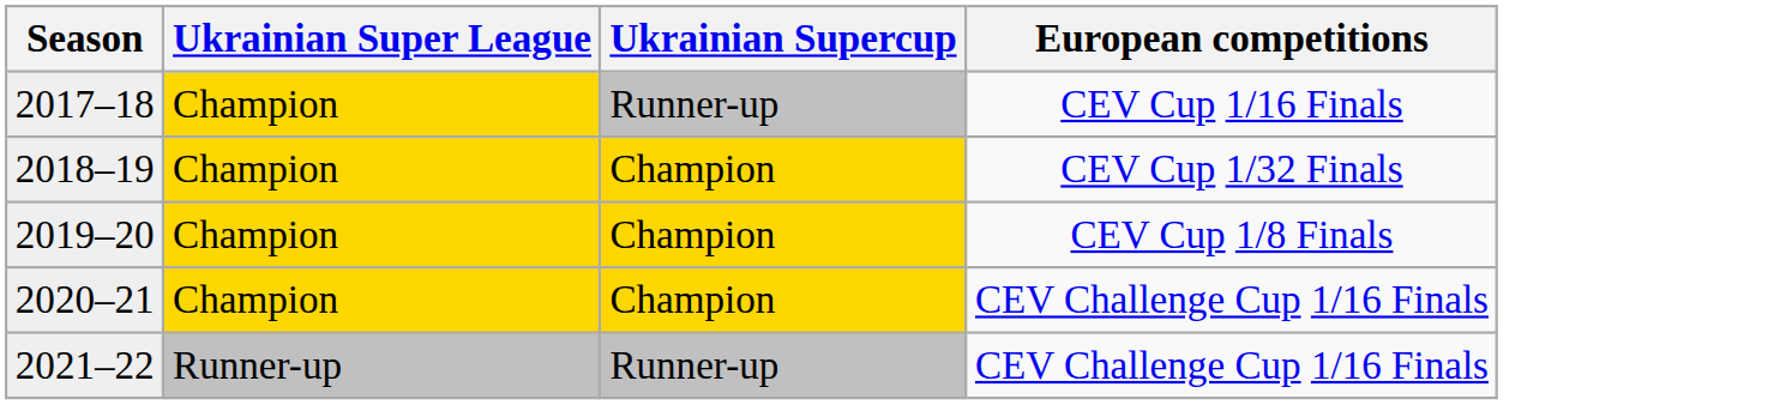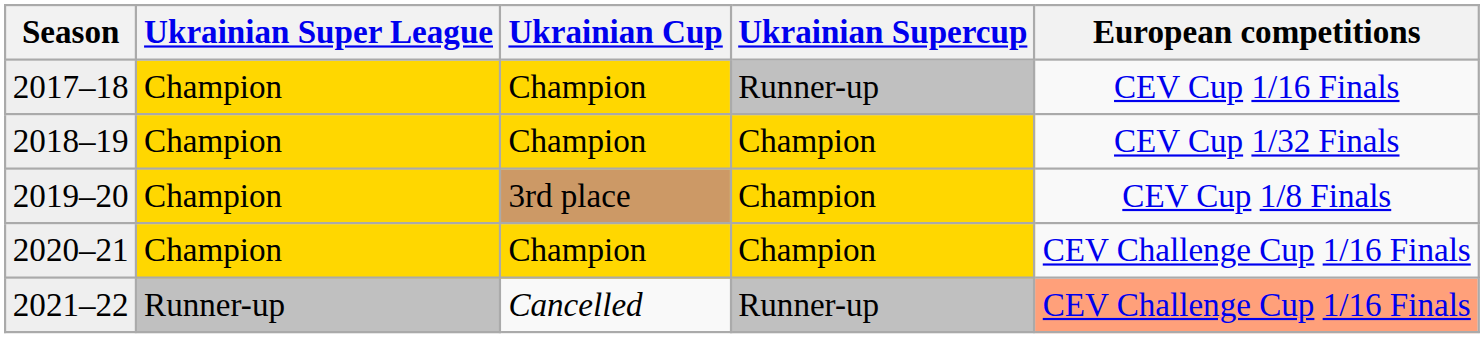 <table class="wikitable" style="font-size:95%; text-align:center">
 <tr>
 <th>Season</th>
 <th><a href='#'>Ukrainian Super League</a></th>
+<th><a href='#'>Ukrainian Cup</a></th>
 <th><a href='#'>Ukrainian Supercup</a></th>
 <th>European competitions</th>
 </tr>
 <tr>
 <td bgcolor=#efefef>2017–18</td>
+<td align=left bgcolor=gold>Champion</td>
 <td align=left bgcolor=gold>Champion</td>
 <td align=left bgcolor=silver>Runner-up</td>
 <td><a href='#'>CEV Cup</a> <a href='#'>1/16 Finals</a></td>
 </tr>
 <tr>
 <td bgcolor=#efefef>2018–19</td>
 <td align=left bgcolor=gold>Champion</td>
 <td align=left bgcolor=gold>Champion</td>
+<td align=left bgcolor=gold>Champion</td>
 <td><a href='#'>CEV Cup</a> <a href='#'>1/32 Finals</a></td>
 </tr>
 <tr>
 <td bgcolor=#efefef>2019–20</td>
 <td align=left bgcolor=gold>Champion</td>
+<td align=left bgcolor=#cc9966>3rd place</td>
 <td align=left bgcolor=gold>Champion</td>
 <td><a href='#'>CEV Cup</a> <a href='#'>1/8 Finals</a></td>
 </tr>
 <tr>
 <td bgcolor=#efefef>2020–21</td>
 <td align=left bgcolor=gold>Champion</td>
 <td align=left bgcolor=gold>Champion</td>
+<td align=left bgcolor=gold>Champion</td>
 <td><a href='#'>CEV Challenge Cup</a> <a href='#'>1/16 Finals</a></td>
 </tr>
 <tr>
 <td bgcolor=#efefef>2021–22</td>
 <td align=left bgcolor=silver>Runner-up</td>
+<td align=left><em>Cancelled</em></td>
 <td align=left bgcolor=silver>Runner-up</td>
-<td><a href='#'>CEV Challenge Cup</a> <a href='#'>1/16 Finals</a></td>
+<td style="background: lightsalmon;"><a href='#'>CEV Challenge Cup</a> <a href='#'>1/16 Finals</a></td>
 </tr>
 </table>
